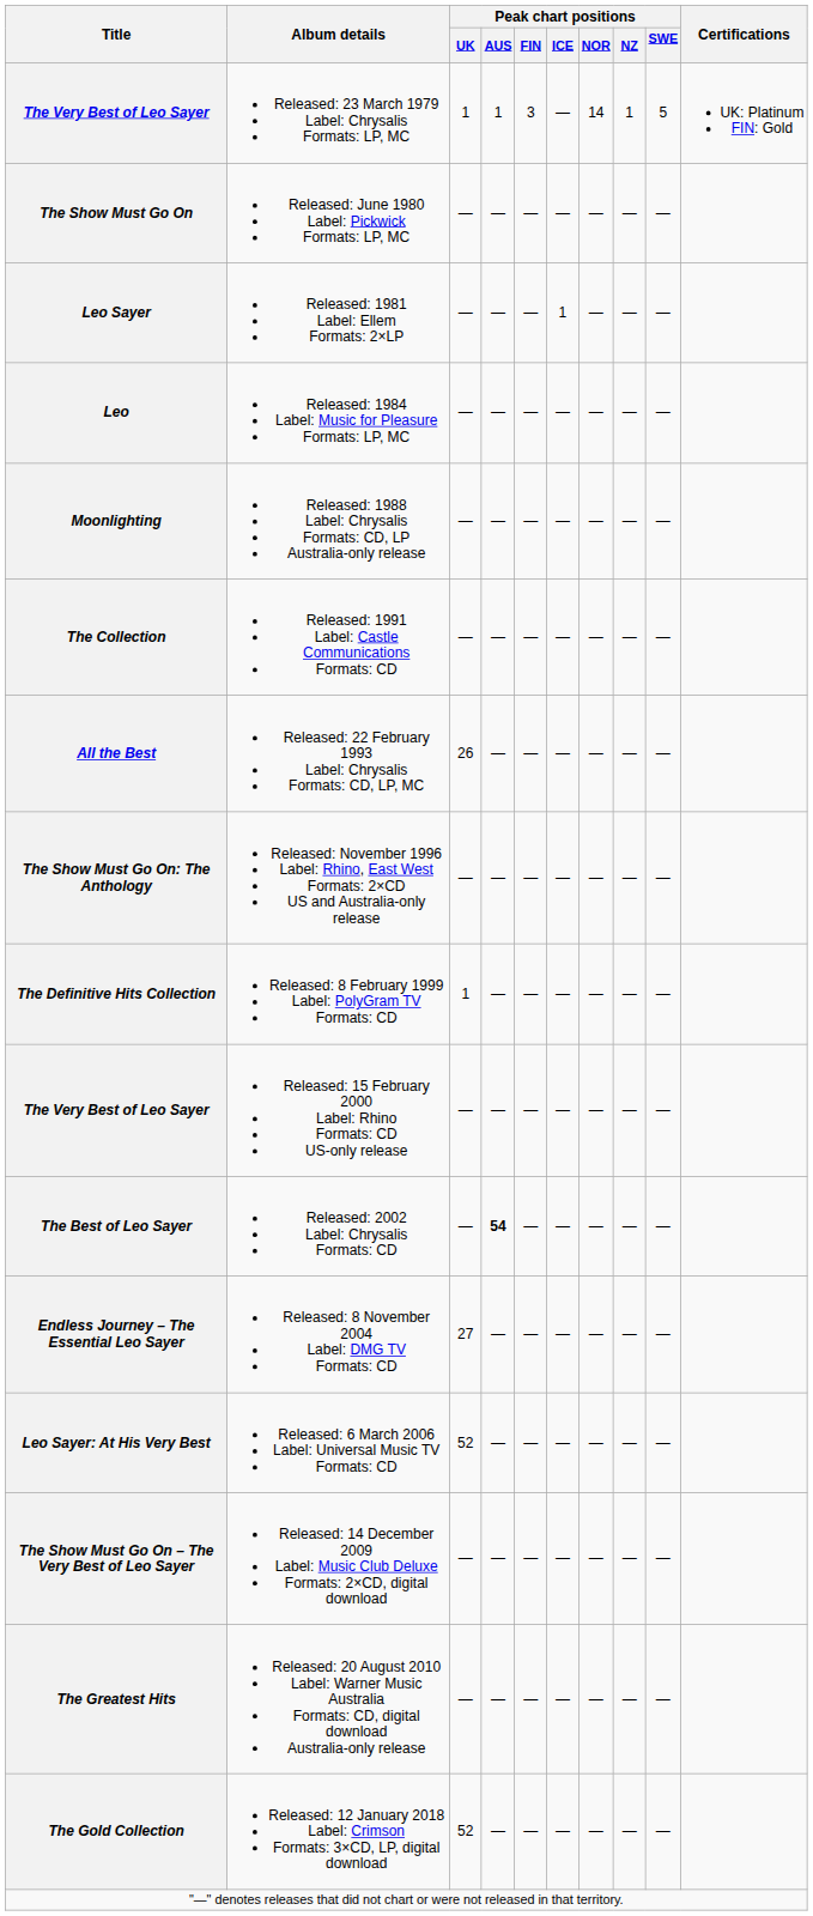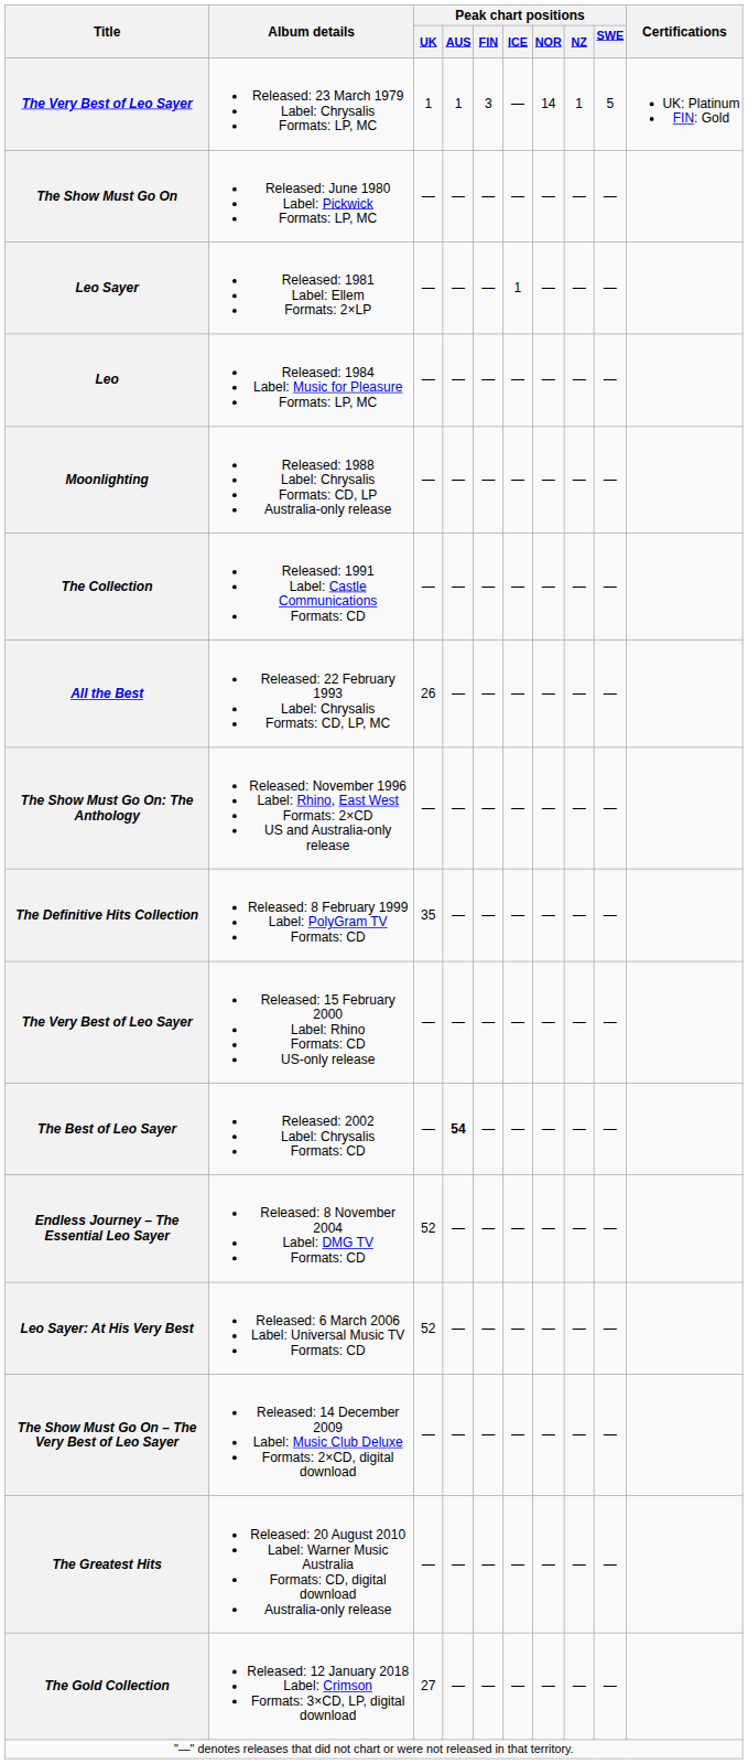 <table class="wikitable plainrowheaders" style="text-align:center;">
 <tr>
 <th rowspan="2" scope="col" style="width:15em;">Title</th>
 <th rowspan="2" scope="col" style="width:15em;">Album details</th>
 <th colspan="7">Peak chart positions</th>
 <th rowspan="2">Certifications</th>
 </tr>
 <tr>
 <th scope="col" style="width:2em;font-size:90%;"><a href='#'>UK</a><br></th>
 <th scope="col" style="width:2em;font-size:90%;"><a href='#'>AUS</a><br></th>
 <th scope="col" style="width:2em;font-size:90%;"><a href='#'>FIN</a><br></th>
 <th scope="col" style="width:2em;font-size:90%;"><a href='#'>ICE</a><br></th>
 <th scope="col" style="width:2em;font-size:90%;"><a href='#'>NOR</a><br></th>
 <th scope="col" style="width:2em;font-size:90%;"><a href='#'>NZ</a><br></th>
 <th scope="col" style="width:2em;font-size:90%;"><a href='#'>SWE</a><br><br></th>
 </tr>
 <tr>
 <th scope="row"><em><a href='#'>The Very Best of Leo Sayer</a></em></th>
 <td><br><ul><li>Released: 23 March 1979</li><li>Label: Chrysalis</li><li>Formats: LP, MC</li></ul></td>
 <td>1</td>
 <td>1</td>
 <td>3</td>
 <td>—</td>
 <td>14</td>
 <td>1</td>
 <td>5</td>
 <td><br><ul><li>UK: Platinum</li><li><a href='#'>FIN</a>: Gold</li></ul></td>
 </tr>
 <tr>
 <th scope="row"><em>The Show Must Go On</em></th>
 <td><br><ul><li>Released: June 1980</li><li>Label: <a href='#'>Pickwick</a></li><li>Formats: LP, MC</li></ul></td>
 <td>—</td>
 <td>—</td>
 <td>—</td>
 <td>—</td>
 <td>—</td>
 <td>—</td>
 <td>—</td>
 <td></td>
 </tr>
 <tr>
 <th scope="row"><em>Leo Sayer</em> </th>
 <td><br><ul><li>Released: 1981</li><li>Label: Ellem</li><li>Formats: 2×LP</li></ul></td>
 <td>—</td>
 <td>—</td>
 <td>—</td>
 <td>1</td>
 <td>—</td>
 <td>—</td>
 <td>—</td>
 <td></td>
 </tr>
 <tr>
 <th scope="row"><em>Leo</em></th>
 <td><br><ul><li>Released: 1984</li><li>Label: <a href='#'>Music for Pleasure</a></li><li>Formats: LP, MC</li></ul></td>
 <td>—</td>
 <td>—</td>
 <td>—</td>
 <td>—</td>
 <td>—</td>
 <td>—</td>
 <td>—</td>
 <td></td>
 </tr>
 <tr>
 <th scope="row"><em>Moonlighting</em></th>
 <td><br><ul><li>Released: 1988</li><li>Label: Chrysalis</li><li>Formats: CD, LP</li><li>Australia-only release</li></ul></td>
 <td>—</td>
 <td>—</td>
 <td>—</td>
 <td>—</td>
 <td>—</td>
 <td>—</td>
 <td>—</td>
 <td></td>
 </tr>
 <tr>
 <th scope="row"><em>The Collection</em></th>
 <td><br><ul><li>Released: 1991</li><li>Label: <a href='#'>Castle Communications</a></li><li>Formats: CD</li></ul></td>
 <td>—</td>
 <td>—</td>
 <td>—</td>
 <td>—</td>
 <td>—</td>
 <td>—</td>
 <td>—</td>
 <td></td>
 </tr>
 <tr>
 <th scope="row"><em><a href='#'>All the Best</a></em></th>
 <td><br><ul><li>Released: 22 February 1993</li><li>Label: Chrysalis</li><li>Formats: CD, LP, MC</li></ul></td>
 <td>26</td>
 <td>—</td>
 <td>—</td>
 <td>—</td>
 <td>—</td>
 <td>—</td>
 <td>—</td>
 <td></td>
 </tr>
 <tr>
 <th scope="row"><em>The Show Must Go On: The Anthology</em></th>
 <td><br><ul><li>Released: November 1996</li><li>Label: <a href='#'>Rhino</a>, <a href='#'>East West</a></li><li>Formats: 2×CD</li><li>US and Australia-only release</li></ul></td>
 <td>—</td>
 <td>—</td>
 <td>—</td>
 <td>—</td>
 <td>—</td>
 <td>—</td>
 <td>—</td>
 <td></td>
 </tr>
 <tr>
 <th scope="row"><em>The Definitive Hits Collection</em></th>
 <td><br><ul><li>Released: 8 February 1999</li><li>Label: <a href='#'>PolyGram TV</a></li><li>Formats: CD</li></ul></td>
-<td>1</td>
+<td>35</td>
 <td>—</td>
 <td>—</td>
 <td>—</td>
 <td>—</td>
 <td>—</td>
 <td>—</td>
 <td></td>
 </tr>
 <tr>
 <th scope="row"><em>The Very Best of Leo Sayer</em></th>
 <td><br><ul><li>Released: 15 February 2000</li><li>Label: Rhino</li><li>Formats: CD</li><li>US-only release</li></ul></td>
 <td>—</td>
 <td>—</td>
 <td>—</td>
 <td>—</td>
 <td>—</td>
 <td>—</td>
 <td>—</td>
 <td></td>
 </tr>
 <tr>
 <th scope="row"><em>The Best of Leo Sayer</em></th>
 <td><br><ul><li>Released: 2002</li><li>Label: Chrysalis</li><li>Formats: CD</li></ul></td>
 <td>—</td>
 <td><strong>54</strong></td>
 <td>—</td>
 <td>—</td>
 <td>—</td>
 <td>—</td>
 <td>—</td>
 <td></td>
 </tr>
 <tr>
 <th scope="row"><em>Endless Journey – The Essential Leo Sayer</em></th>
 <td><br><ul><li>Released: 8 November 2004</li><li>Label: <a href='#'>DMG TV</a></li><li>Formats: CD</li></ul></td>
-<td>27</td>
+<td>52</td>
 <td>—</td>
 <td>—</td>
 <td>—</td>
 <td>—</td>
 <td>—</td>
 <td>—</td>
 <td></td>
 </tr>
 <tr>
 <th scope="row"><em>Leo Sayer: At His Very Best</em></th>
 <td><br><ul><li>Released: 6 March 2006</li><li>Label: Universal Music TV</li><li>Formats: CD</li></ul></td>
 <td>52</td>
 <td>—</td>
 <td>—</td>
 <td>—</td>
 <td>—</td>
 <td>—</td>
 <td>—</td>
 <td></td>
 </tr>
 <tr>
 <th scope="row"><em>The Show Must Go On – The Very Best of Leo Sayer</em></th>
 <td><br><ul><li>Released: 14 December 2009</li><li>Label: <a href='#'>Music Club Deluxe</a></li><li>Formats: 2×CD, digital download</li></ul></td>
 <td>—</td>
 <td>—</td>
 <td>—</td>
 <td>—</td>
 <td>—</td>
 <td>—</td>
 <td>—</td>
 <td></td>
 </tr>
 <tr>
 <th scope="row"><em>The Greatest Hits</em></th>
 <td><br><ul><li>Released: 20 August 2010</li><li>Label: Warner Music Australia</li><li>Formats: CD, digital download</li><li>Australia-only release</li></ul></td>
 <td>—</td>
 <td>—</td>
 <td>—</td>
 <td>—</td>
 <td>—</td>
 <td>—</td>
 <td>—</td>
 <td></td>
 </tr>
 <tr>
 <th scope="row"><em>The Gold Collection</em></th>
 <td><br><ul><li>Released: 12 January 2018</li><li>Label: <a href='#'>Crimson</a></li><li>Formats: 3×CD, LP, digital download</li></ul></td>
-<td>52</td>
+<td>27</td>
 <td>—</td>
 <td>—</td>
 <td>—</td>
 <td>—</td>
 <td>—</td>
 <td>—</td>
 <td></td>
 </tr>
 <tr>
 <td colspan="10" style="font-size:90%">"—" denotes releases that did not chart or were not released in that territory.</td>
 </tr>
 </table>
